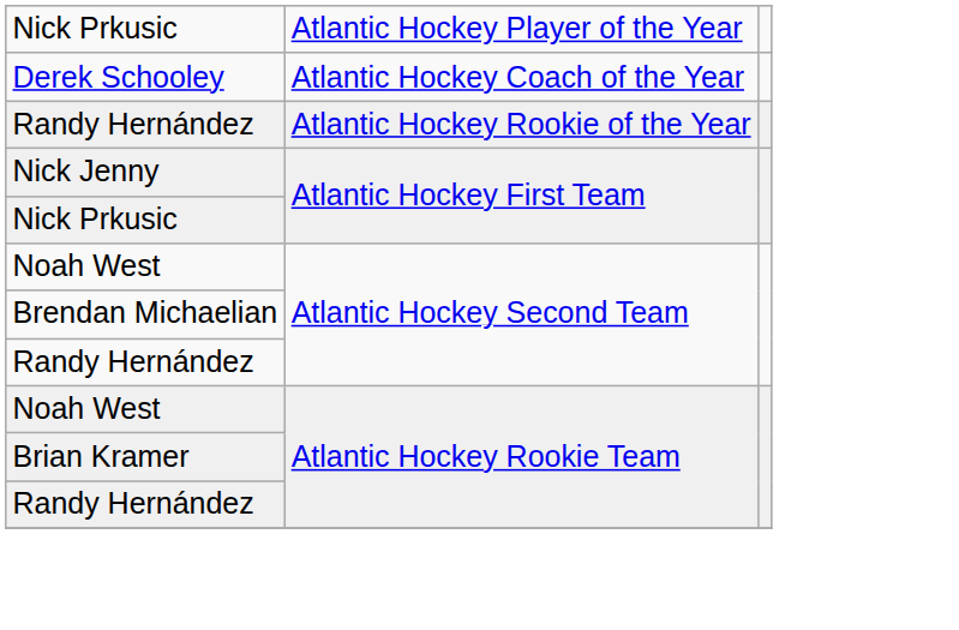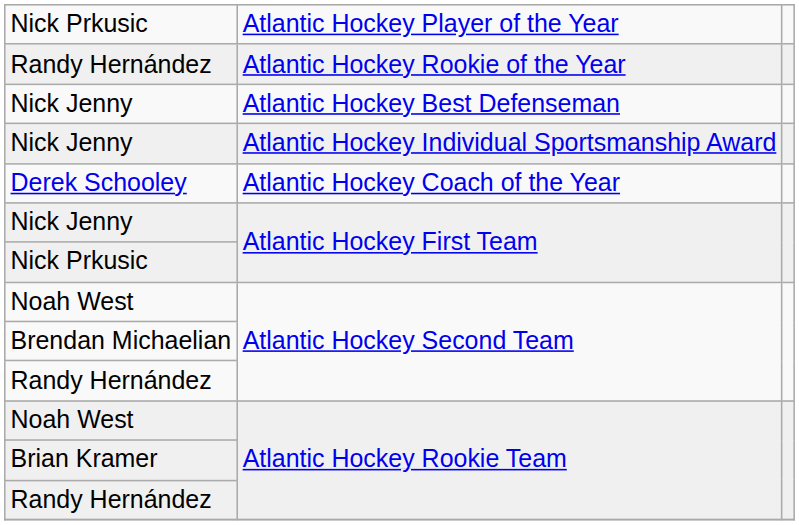 <table class="wikitable">
 <tr>
 <td>Nick Prkusic</td>
 <td><a href='#'>Atlantic Hockey Player of the Year</a></td>
 <td></td>
 </tr>
+<tr bgcolor=f0f0f0>
+<td>Randy Hernández</td>
+<td><a href='#'>Atlantic Hockey Rookie of the Year</a></td>
+<td></td>
+</tr>
+<tr>
+<td>Nick Jenny</td>
+<td><a href='#'>Atlantic Hockey Best Defenseman</a></td>
+<td></td>
+</tr>
+<tr bgcolor=f0f0f0>
+<td>Nick Jenny</td>
+<td><a href='#'>Atlantic Hockey Individual Sportsmanship Award</a></td>
+<td></td>
+</tr>
 <tr>
 <td><a href='#'>Derek Schooley</a></td>
 <td><a href='#'>Atlantic Hockey Coach of the Year</a></td>
-<td></td>
-</tr>
-<tr bgcolor=f0f0f0>
-<td>Randy Hernández</td>
-<td><a href='#'>Atlantic Hockey Rookie of the Year</a></td>
 <td></td>
 </tr>
 <tr bgcolor=f0f0f0>
 <td>Nick Jenny</td>
 <td rowspan=2><a href='#'>Atlantic Hockey First Team</a></td>
 <td rowspan=2></td>
 </tr>
 <tr bgcolor=f0f0f0>
 <td>Nick Prkusic</td>
 </tr>
 <tr>
 <td>Noah West</td>
 <td rowspan=3><a href='#'>Atlantic Hockey Second Team</a></td>
 <td rowspan=3></td>
 </tr>
 <tr>
 <td>Brendan Michaelian</td>
 </tr>
 <tr>
 <td>Randy Hernández</td>
 </tr>
 <tr bgcolor=f0f0f0>
 <td>Noah West</td>
 <td rowspan=3><a href='#'>Atlantic Hockey Rookie Team</a></td>
 <td rowspan=3></td>
 </tr>
 <tr bgcolor=f0f0f0>
 <td>Brian Kramer</td>
 </tr>
 <tr bgcolor=f0f0f0>
 <td>Randy Hernández</td>
 </tr>
 <tr>
 </tr>
 </table>
